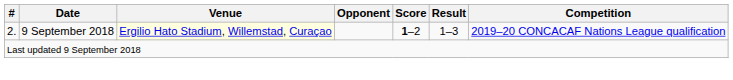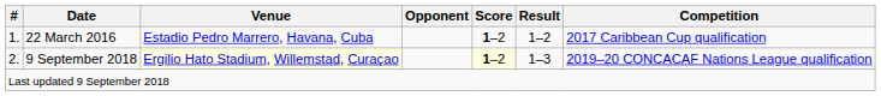 <table class="wikitable" style="font-size:95%">
 <tr>
 <th>#</th>
 <th>Date</th>
 <th>Venue</th>
 <th>Opponent</th>
 <th>Score</th>
 <th>Result</th>
 <th>Competition</th>
 </tr>
 <tr>
+<td>1.</td>
+<td>22 March 2016</td>
+<td><a href='#'>Estadio Pedro Marrero</a>, <a href='#'>Havana</a>, <a href='#'>Cuba</a></td>
+<td></td>
+<td align=center><strong>1</strong>–2</td>
+<td align=center>1–2</td>
+<td><a href='#'>2017 Caribbean Cup qualification</a></td>
+</tr>
+<tr>
 <td>2.</td>
 <td>9 September 2018</td>
 <td style="background: lightyellow;"><a href='#'>Ergilio Hato Stadium</a>, <a href='#'>Willemstad</a>, <a href='#'>Curaçao</a></td>
 <td></td>
-<td align=center><strong>1</strong>–2</td>
+<td align=center style="background: lightyellow;"><strong>1</strong>–2</td>
 <td align=center>1–3</td>
 <td><a href='#'>2019–20 CONCACAF Nations League qualification</a></td>
 </tr>
 <tr>
 <td colspan="7"><small>Last updated 9 September 2018</small></td>
 </tr>
 </table>
